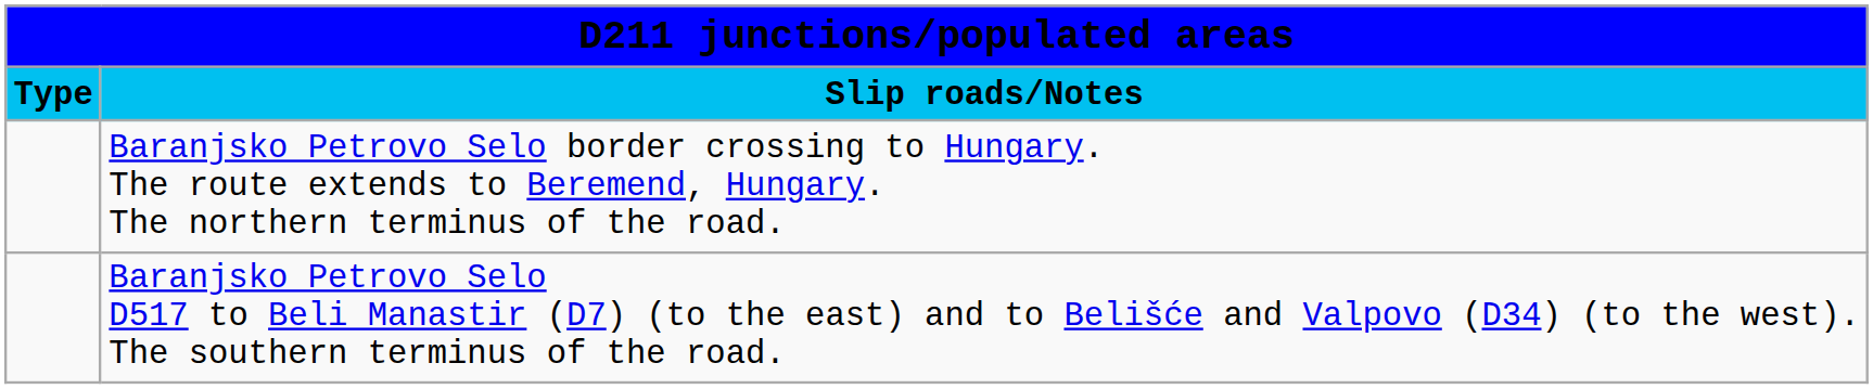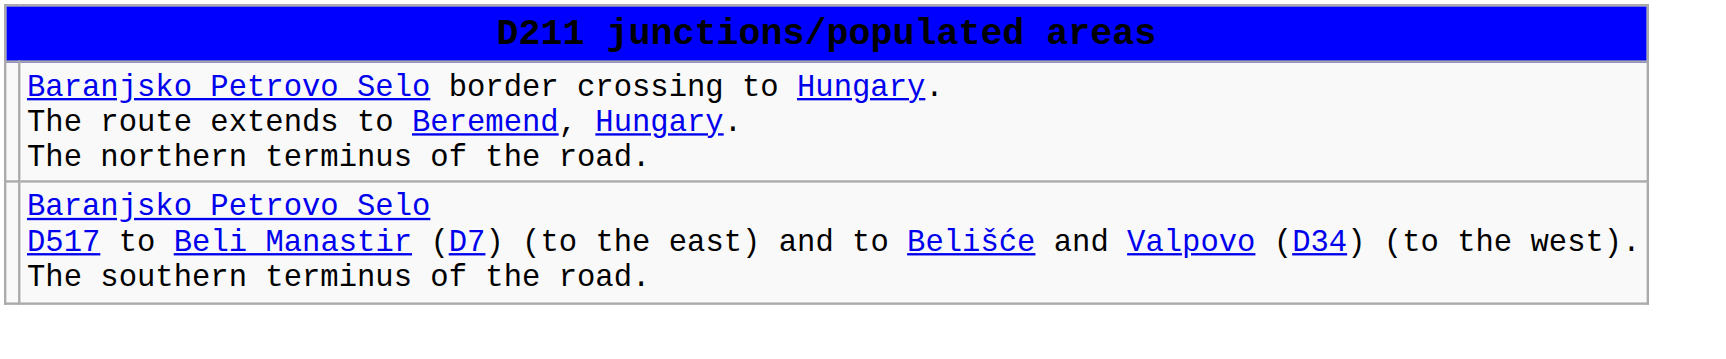 <table class="wikitable">
 <tr>
 <td colspan=2 bgcolor=blue align=center style=margin-top:15><span><big><strong>D211 junctions/populated areas</strong></big></span></td>
-</tr>
-<tr>
-<td align=center bgcolor=00c0f0><strong>Type</strong></td>
-<td align=center bgcolor=00c0f0><strong>Slip roads/Notes</strong></td>
 </tr>
 <tr>
 <td></td>
 <td><a href='#'>Baranjsko Petrovo Selo</a> border crossing to <a href='#'>Hungary</a>.<br>The route extends to <a href='#'>Beremend</a>, <a href='#'>Hungary</a>.<br>The northern terminus of the road.</td>
 </tr>
 <tr>
 <td></td>
 <td><a href='#'>Baranjsko Petrovo Selo</a><br> <a href='#'>D517</a> to <a href='#'>Beli Manastir</a> (<a href='#'>D7</a>) (to the east) and to <a href='#'>Belišće</a> and <a href='#'>Valpovo</a> (<a href='#'>D34</a>) (to the west).<br>The southern terminus of the road.</td>
 </tr>
 </table>
